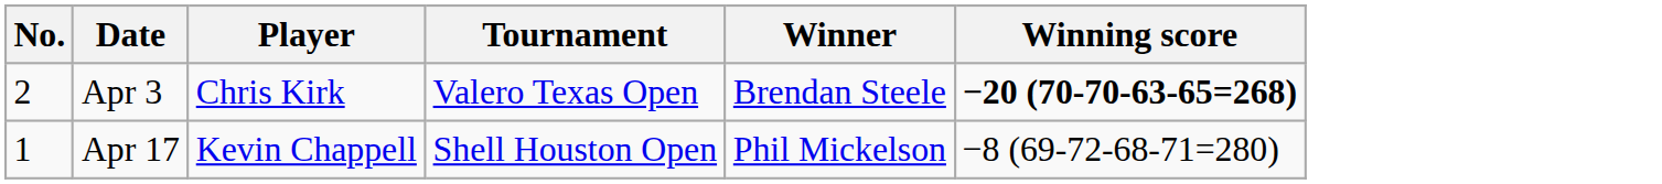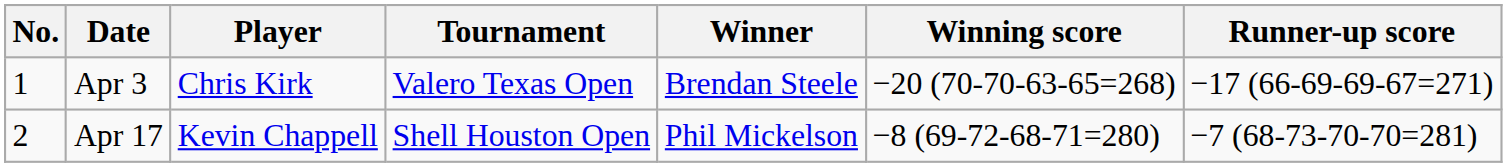 <table class="wikitable" style="font-size:95%;">
 <tr>
 <th>No.</th>
 <th>Date</th>
 <th>Player</th>
 <th>Tournament</th>
 <th>Winner</th>
 <th>Winning score</th>
+<th>Runner-up score</th>
 </tr>
 <tr>
-<td>2</td>
+<td>1</td>
 <td>Apr 3</td>
 <td> <a href='#'>Chris Kirk</a></td>
 <td><a href='#'>Valero Texas Open</a></td>
 <td> <a href='#'>Brendan Steele</a></td>
-<td><strong>−20 (70-70-63-65=268)</strong></td>
+<td>−20 (70-70-63-65=268)</td>
+<td>−17 (66-69-69-67=271)</td>
 </tr>
 <tr>
-<td>1</td>
+<td>2</td>
 <td>Apr 17</td>
 <td> <a href='#'>Kevin Chappell</a></td>
 <td><a href='#'>Shell Houston Open</a></td>
 <td> <a href='#'>Phil Mickelson</a></td>
 <td>−8 (69-72-68-71=280)</td>
+<td>−7 (68-73-70-70=281)</td>
 </tr>
 </table>
